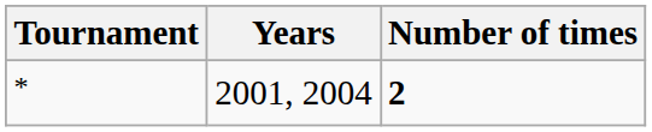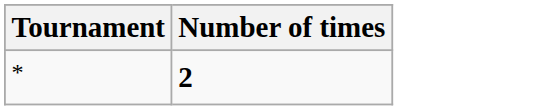 <table class="wikitable">
 <tr>
 <th>Tournament</th>
-<th>Years</th>
 <th>Number of times</th>
 </tr>
 <tr>
 <td><sup>*</sup></td>
-<td>2001, 2004</td>
 <td><strong>2</strong></td>
 </tr>
 </table>
